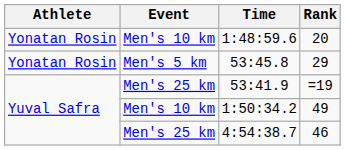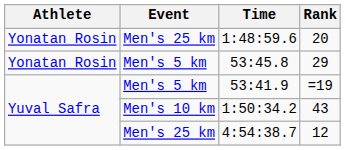 <table class="wikitable" style="font-size:90%;">
 <tr>
 <th>Athlete</th>
 <th>Event</th>
 <th>Time</th>
 <th>Rank</th>
 </tr>
 <tr align=center>
 <td align=left><a href='#'>Yonatan Rosin</a></td>
-<td align=left><a href='#'>Men's 10 km</a></td>
+<td align=left><a href='#'>Men's 25 km</a></td>
 <td>1:48:59.6</td>
 <td>20</td>
 </tr>
 <tr align=center>
 <td align=left><a href='#'>Yonatan Rosin</a></td>
 <td align=left><a href='#'>Men's 5 km</a></td>
 <td>53:45.8</td>
 <td>29</td>
 </tr>
 <tr align=center>
 <td align=left rowspan=3><a href='#'>Yuval Safra</a></td>
-<td align=left><a href='#'>Men's 25 km</a></td>
+<td align=left><a href='#'>Men's 5 km</a></td>
 <td>53:41.9</td>
 <td>=19</td>
 </tr>
 <tr align=center>
 <td align=left><a href='#'>Men's 10 km</a></td>
 <td>1:50:34.2</td>
-<td>49</td>
+<td>43</td>
 </tr>
 <tr align=center>
 <td align=left><a href='#'>Men's 25 km</a></td>
 <td>4:54:38.7</td>
-<td>46</td>
+<td>12</td>
 </tr>
 </table>
